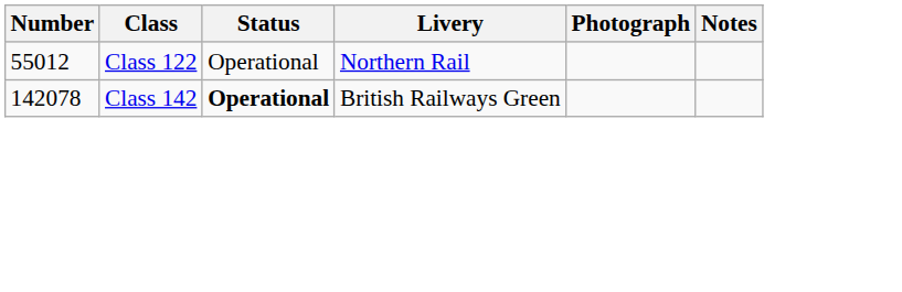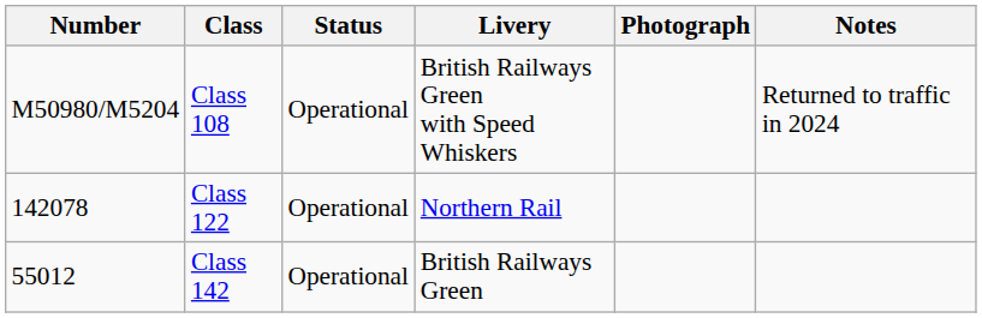 <table class="wikitable">
 <tr>
 <th>Number</th>
 <th>Class</th>
 <th>Status</th>
 <th>Livery</th>
 <th>Photograph</th>
 <th>Notes</th>
 </tr>
 <tr>
-<td>55012</td>
+<td>M50980/M5204</td>
+<td><a href='#'>Class 108</a></td>
+<td>Operational</td>
+<td>British Railways Green<br>with Speed Whiskers</td>
+<td></td>
+<td>Returned to traffic in 2024</td>
+</tr>
+<tr>
+<td>142078</td>
 <td><a href='#'>Class 122</a></td>
 <td>Operational</td>
 <td><a href='#'>Northern Rail</a></td>
 <td></td>
 <td></td>
 </tr>
 <tr>
-<td>142078</td>
+<td>55012</td>
 <td><a href='#'>Class 142</a></td>
-<td><strong>Operational</strong></td>
+<td>Operational</td>
 <td>British Railways Green</td>
 <td></td>
 <td></td>
 </tr>
 </table>
